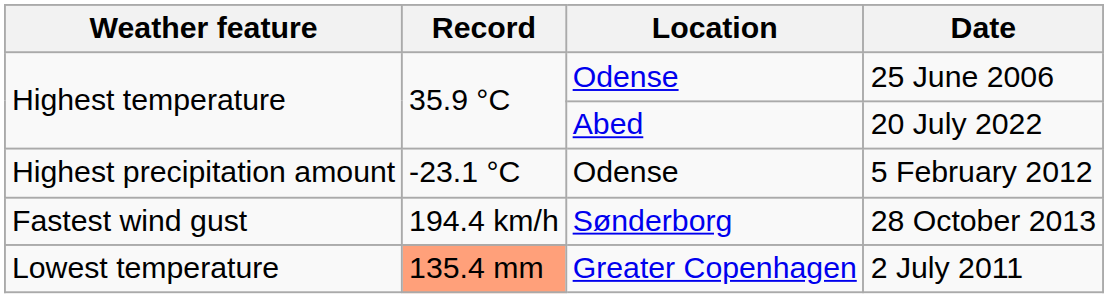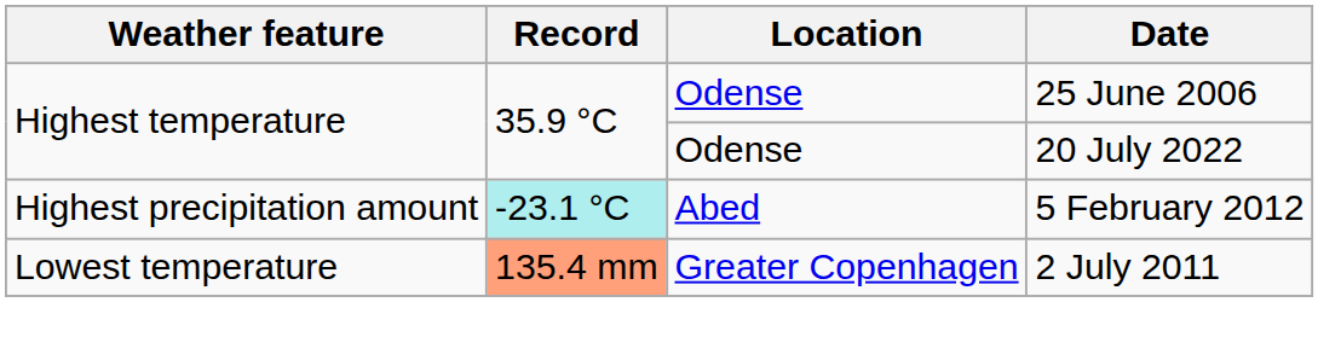 <table class="wikitable">
 <tr>
 <th>Weather feature</th>
 <th>Record</th>
 <th>Location</th>
 <th>Date</th>
 </tr>
 <tr>
 <td rowspan=2>Highest temperature</td>
 <td rowspan=2>35.9 °C</td>
 <td><a href='#'>Odense</a></td>
 <td>25 June 2006</td>
 </tr>
 <tr>
-<td><a href='#'>Abed</a></td>
+<td>Odense</td>
 <td>20 July 2022</td>
 </tr>
 <tr>
 <td>Highest precipitation amount</td>
-<td>-23.1 °C</td>
-<td>Odense</td>
+<td style="background: paleturquoise;">-23.1 °C</td>
+<td><a href='#'>Abed</a></td>
 <td>5 February 2012</td>
-</tr>
-<tr>
-<td>Fastest wind gust</td>
-<td>194.4 km/h</td>
-<td><a href='#'>Sønderborg</a></td>
-<td>28 October 2013</td>
 </tr>
 <tr>
 <td>Lowest temperature</td>
 <td style="background: lightsalmon;">135.4 mm</td>
 <td><a href='#'>Greater Copenhagen</a></td>
 <td>2 July 2011</td>
 </tr>
 </table>
